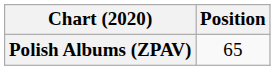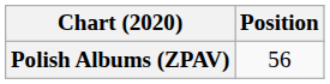 <table class="wikitable plainrowheaders" style="text-align:center">
 <tr>
 <th>Chart (2020)</th>
 <th>Position</th>
 </tr>
 <tr>
 <th scope="row">Polish Albums (ZPAV)</th>
-<td>65</td>
+<td>56</td>
 </tr>
 </table>
